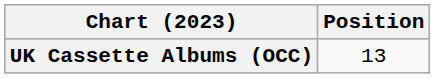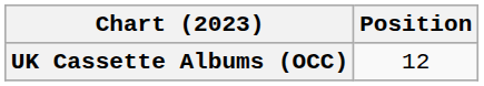 <table class="wikitable sortable plainrowheaders" style="text-align:center">
 <tr>
 <th scope="col">Chart (2023)</th>
 <th scope="col">Position</th>
 </tr>
 <tr>
 <th scope="row">UK Cassette Albums (OCC)</th>
-<td>13</td>
+<td>12</td>
 </tr>
 </table>
